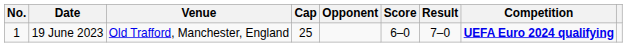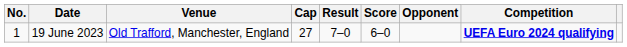 <table class="wikitable">
 <tr>
 <th scope="col">No.</th>
 <th scope="col">Date</th>
 <th scope="col">Venue</th>
 <th scope="col">Cap</th>
+<th scope="col">Result</th>
+<th scope="col">Score</th>
 <th scope="col">Opponent</th>
-<th scope="col">Score</th>
-<th scope="col">Result</th>
 <th scope="col">Competition</th>
 <th scope="col" class="unsortable"></th>
 </tr>
 <tr>
 <td style="text-align: center;">1</td>
 <td>19 June 2023</td>
 <td><a href='#'>Old Trafford</a>, Manchester, England</td>
-<td style="text-align: center;">25</td>
+<td style="text-align: center;">27</td>
+<td style="text-align: center;">7–0</td>
+<td style="text-align: center;">6–0</td>
 <td></td>
-<td style="text-align: center;">6–0</td>
-<td style="text-align: center;">7–0</td>
 <td><strong><a href='#'>UEFA Euro 2024 qualifying</a></strong></td>
 <td style="text-align: center;"></td>
 </tr>
 </table>
